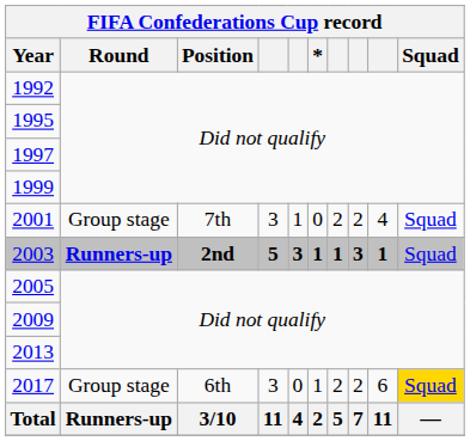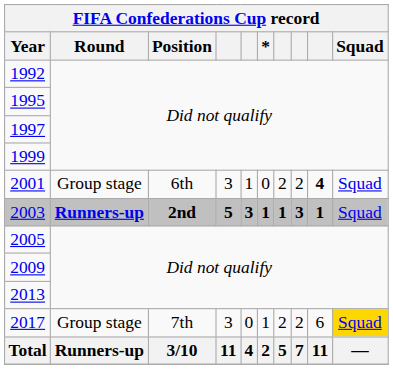 <table class="wikitable" style="text-align: center;">
 <tr>
 <th colspan=10><a href='#'>FIFA Confederations Cup</a> record</th>
 </tr>
 <tr>
 <th>Year</th>
 <th>Round</th>
 <th>Position</th>
 <th></th>
 <th></th>
 <th>*</th>
 <th></th>
 <th></th>
 <th></th>
 <th>Squad</th>
 </tr>
 <tr>
 <td> <a href='#'>1992</a></td>
 <td rowspan=4 colspan=9><em>Did not qualify</em></td>
 </tr>
 <tr>
 <td> <a href='#'>1995</a></td>
 </tr>
 <tr>
 <td> <a href='#'>1997</a></td>
 </tr>
 <tr>
 <td> <a href='#'>1999</a></td>
 </tr>
 <tr>
 <td>  <a href='#'>2001</a></td>
 <td>Group stage</td>
-<td>7th</td>
+<td>6th</td>
 <td>3</td>
 <td>1</td>
 <td>0</td>
 <td>2</td>
 <td>2</td>
-<td>4</td>
+<td><strong>4</strong></td>
 <td><a href='#'>Squad</a></td>
 </tr>
 <tr bgcolor=Silver>
 <td> <a href='#'>2003</a></td>
 <td><strong><a href='#'>Runners-up</a></strong></td>
 <td><strong>2nd</strong></td>
 <td><strong>5</strong></td>
 <td><strong>3</strong></td>
 <td><strong>1</strong></td>
 <td><strong>1</strong></td>
 <td><strong>3</strong></td>
 <td><strong>1</strong></td>
 <td><a href='#'>Squad</a></td>
 </tr>
 <tr>
 <td> <a href='#'>2005</a></td>
 <td rowspan=3 colspan=9><em>Did not qualify</em></td>
 </tr>
 <tr>
 <td> <a href='#'>2009</a></td>
 </tr>
 <tr>
 <td> <a href='#'>2013</a></td>
 </tr>
 <tr>
 <td> <a href='#'>2017</a></td>
 <td>Group stage</td>
-<td>6th</td>
+<td>7th</td>
 <td>3</td>
 <td>0</td>
 <td>1</td>
 <td>2</td>
 <td>2</td>
 <td>6</td>
 <td style="background: gold;"><a href='#'>Squad</a></td>
 </tr>
 <tr>
 <th><strong>Total</strong></th>
 <th><strong>Runners-up</strong></th>
 <th><strong>3/10</strong></th>
 <th><strong>11</strong></th>
 <th><strong>4</strong></th>
 <th><strong>2</strong></th>
 <th><strong>5</strong></th>
 <th><strong>7</strong></th>
 <th><strong>11</strong></th>
 <th><strong>—</strong></th>
 </tr>
 <tr>
 </tr>
 </table>
